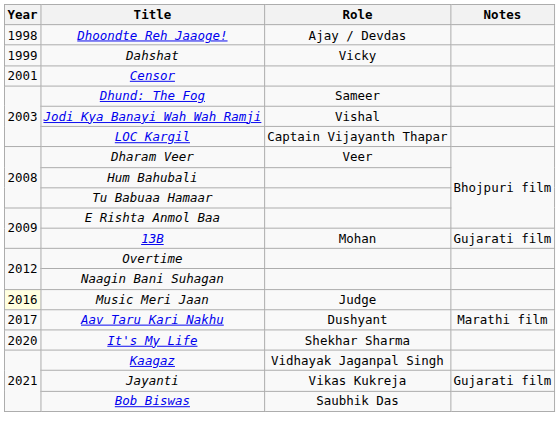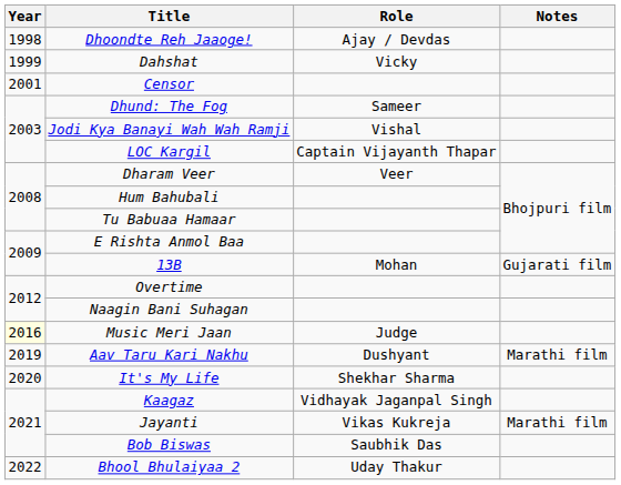 <table class="wikitable" style="text-align:center;">
 <tr>
 <th>Year</th>
 <th>Title</th>
 <th>Role</th>
 <th>Notes</th>
 </tr>
 <tr>
 <td>1998</td>
 <td><em><a href='#'>Dhoondte Reh Jaaoge!</a></em></td>
 <td>Ajay / Devdas</td>
 <td></td>
 </tr>
 <tr>
 <td>1999</td>
 <td><em>Dahshat</em></td>
 <td>Vicky</td>
 <td></td>
 </tr>
 <tr>
 <td>2001</td>
 <td><em><a href='#'>Censor</a></em></td>
 <td></td>
 <td></td>
 </tr>
 <tr>
 <td rowspan="3">2003</td>
 <td><em><a href='#'>Dhund: The Fog</a></em></td>
 <td>Sameer</td>
 <td></td>
 </tr>
 <tr>
 <td><em><a href='#'>Jodi Kya Banayi Wah Wah Ramji</a></em></td>
 <td>Vishal</td>
 <td></td>
 </tr>
 <tr>
 <td><em><a href='#'>LOC Kargil</a></em></td>
 <td>Captain Vijayanth Thapar</td>
 <td></td>
 </tr>
 <tr>
 <td rowspan="3">2008</td>
 <td><em>Dharam Veer</em></td>
 <td>Veer</td>
 <td rowspan="4">Bhojpuri film</td>
 </tr>
 <tr>
 <td><em>Hum Bahubali</em></td>
 <td></td>
 </tr>
 <tr>
 <td><em>Tu Babuaa Hamaar</em></td>
 <td></td>
 </tr>
 <tr>
 <td rowspan="2">2009</td>
 <td><em>E Rishta Anmol Baa</em></td>
 <td></td>
 </tr>
 <tr>
 <td><em><a href='#'>13B</a></em></td>
 <td>Mohan</td>
 <td>Gujarati film</td>
 </tr>
 <tr>
 <td rowspan="2">2012</td>
 <td><em>Overtime</em></td>
 <td></td>
 <td></td>
 </tr>
 <tr>
 <td><em>Naagin Bani Suhagan</em></td>
 <td></td>
 <td></td>
 </tr>
 <tr>
 <td style="background: lightyellow;">2016</td>
 <td><em>Music Meri Jaan</em></td>
 <td>Judge</td>
 <td></td>
 </tr>
 <tr>
-<td>2017</td>
+<td>2019</td>
 <td><em><a href='#'>Aav Taru Kari Nakhu</a></em></td>
 <td>Dushyant</td>
 <td>Marathi film</td>
 </tr>
 <tr>
 <td>2020</td>
 <td><em><a href='#'>It's My Life</a></em></td>
 <td>Shekhar Sharma</td>
 <td></td>
 </tr>
 <tr>
 <td rowspan="3">2021</td>
 <td><em><a href='#'>Kaagaz</a></em></td>
 <td>Vidhayak Jaganpal Singh</td>
 <td></td>
 </tr>
 <tr>
 <td><em>Jayanti</em></td>
 <td>Vikas Kukreja</td>
-<td>Gujarati film</td>
+<td>Marathi film</td>
 </tr>
 <tr>
 <td><em><a href='#'>Bob Biswas</a></em></td>
 <td>Saubhik Das</td>
 <td></td>
 </tr>
+<tr>
+<td>2022</td>
+<td><em><a href='#'>Bhool Bhulaiyaa 2</a></em></td>
+<td>Uday Thakur</td>
+<td></td>
+</tr>
 </table>
